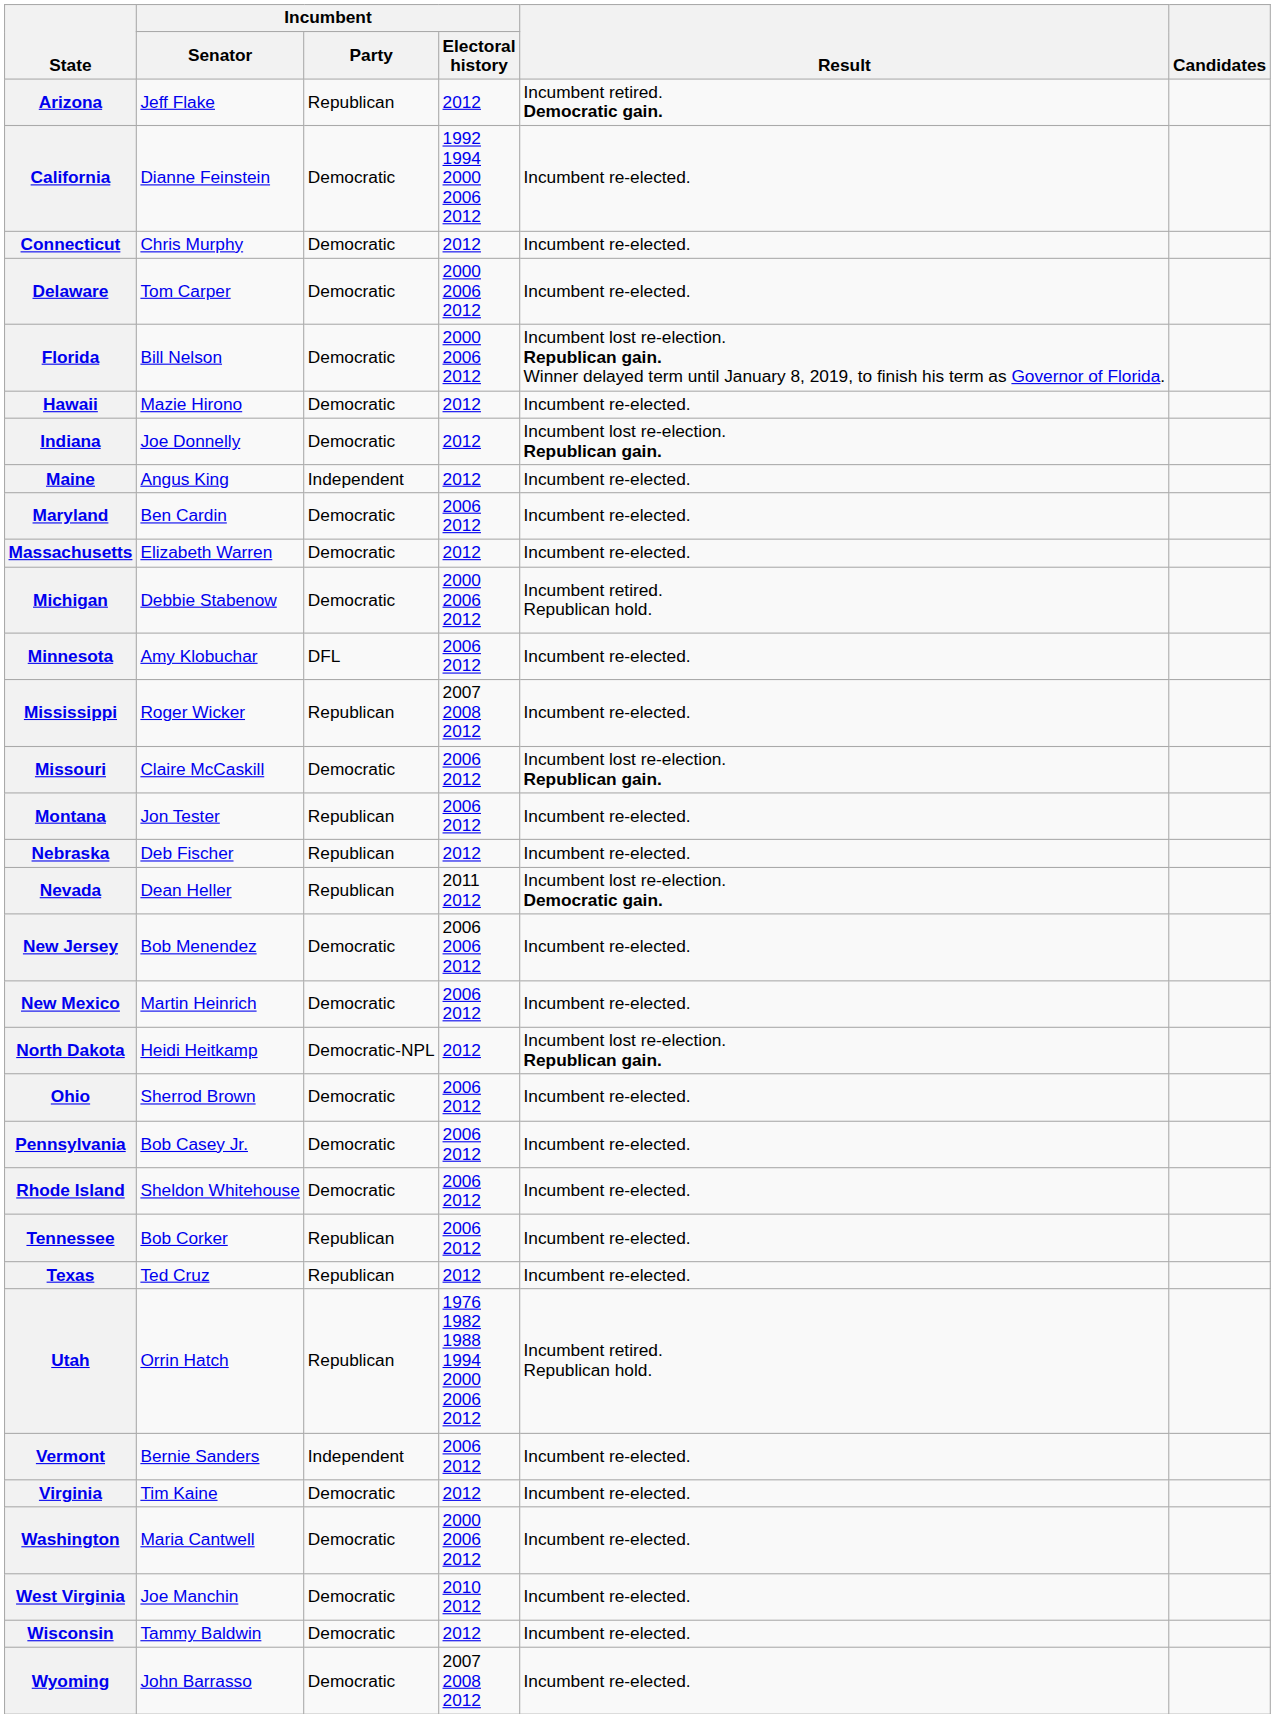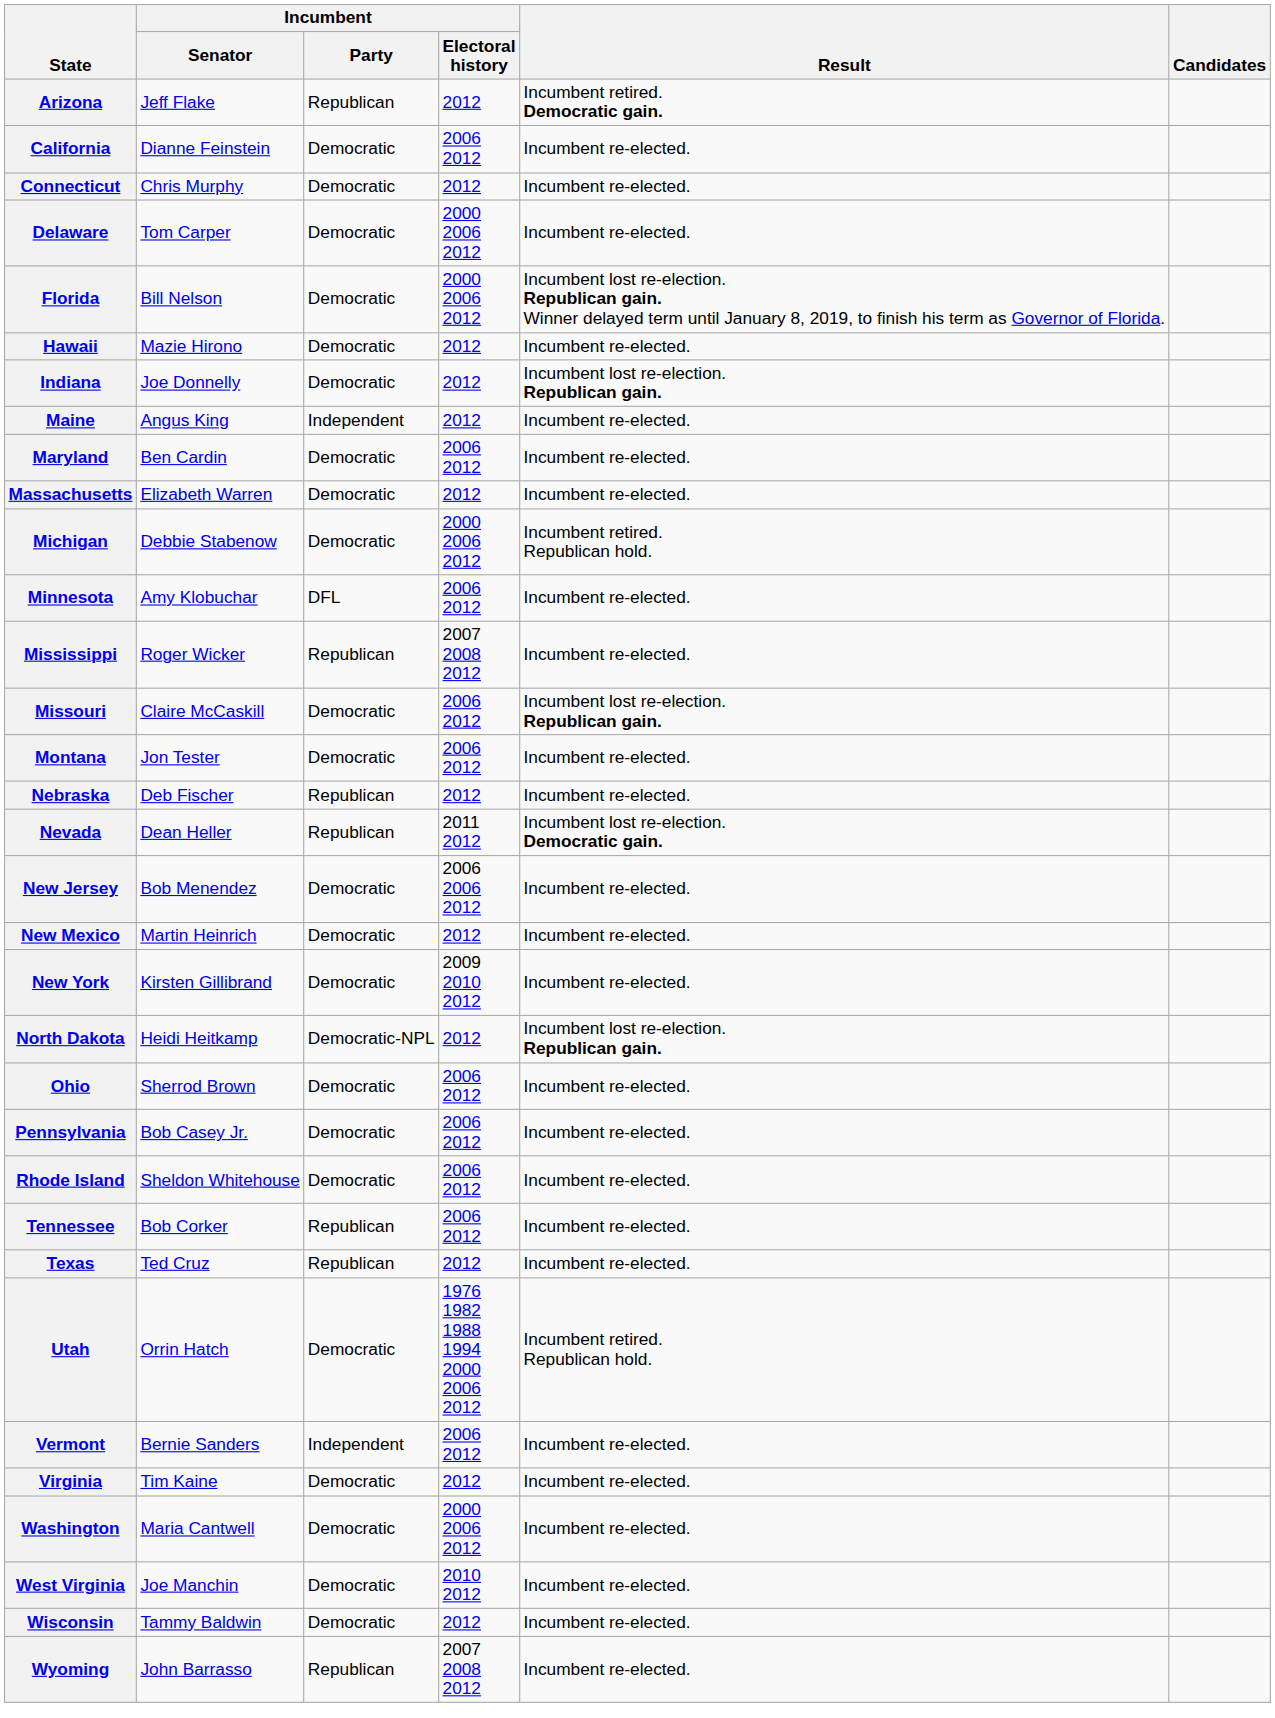 <table class="wikitable sortable">
 <tr valign=bottom>
 <th rowspan=2>State</th>
 <th colspan=3>Incumbent</th>
 <th rowspan=2>Result</th>
 <th rowspan=2 class=unsortable>Candidates</th>
 </tr>
 <tr>
 <th>Senator</th>
 <th>Party</th>
 <th>Electoral<br>history</th>
 </tr>
 <tr>
 <th><a href='#'>Arizona</a></th>
 <td data-sort-value="Flake, Jeff"><a href='#'>Jeff Flake</a></td>
 <td>Republican</td>
 <td><a href='#'>2012</a></td>
 <td>Incumbent retired.<br><strong>Democratic gain.</strong></td>
 <td nowrap></td>
 </tr>
 <tr>
 <th><a href='#'>California</a></th>
 <td data-sort-value="Feinstein, Dianne"><a href='#'>Dianne Feinstein</a></td>
 <td>Democratic</td>
-<td><a href='#'>1992 </a><br><a href='#'>1994</a><br><a href='#'>2000</a><br><a href='#'>2006</a><br><a href='#'>2012</a></td>
+<td><a href='#'>2006</a><br><a href='#'>2012</a></td>
 <td>Incumbent re-elected.</td>
 <td nowrap></td>
 </tr>
 <tr>
 <th><a href='#'>Connecticut</a></th>
 <td data-sort-value="Murphy, Chris"><a href='#'>Chris Murphy</a></td>
 <td>Democratic</td>
 <td><a href='#'>2012</a></td>
 <td>Incumbent re-elected.</td>
 <td nowrap></td>
 </tr>
 <tr>
 <th><a href='#'>Delaware</a></th>
 <td data-sort-value="Carper, Tom"><a href='#'>Tom Carper</a></td>
 <td>Democratic</td>
 <td><a href='#'>2000</a><br><a href='#'>2006</a><br><a href='#'>2012</a></td>
 <td>Incumbent re-elected.</td>
 <td nowrap></td>
 </tr>
 <tr>
 <th><a href='#'>Florida</a></th>
 <td data-sort-value="Nelson, Bill"><a href='#'>Bill Nelson</a></td>
 <td>Democratic</td>
 <td><a href='#'>2000</a><br><a href='#'>2006</a><br><a href='#'>2012</a></td>
 <td>Incumbent lost re-election.<br><strong>Republican gain.</strong><br>Winner delayed term until January 8, 2019, to finish his term as <a href='#'>Governor of Florida</a>.</td>
 <td nowrap></td>
 </tr>
 <tr>
 <th><a href='#'>Hawaii</a></th>
 <td data-sort-value="Hirono, Mazie"><a href='#'>Mazie Hirono</a></td>
 <td>Democratic</td>
 <td><a href='#'>2012</a></td>
 <td>Incumbent re-elected.</td>
 <td nowrap></td>
 </tr>
 <tr>
 <th><a href='#'>Indiana</a></th>
 <td data-sort-value="Donnelly, Joe"><a href='#'>Joe Donnelly</a></td>
 <td>Democratic</td>
 <td><a href='#'>2012</a></td>
 <td>Incumbent lost re-election.<br><strong>Republican gain.</strong></td>
 <td nowrap></td>
 </tr>
 <tr>
 <th><a href='#'>Maine</a></th>
 <td data-sort-value="King, Angus"><a href='#'>Angus King</a></td>
 <td>Independent</td>
 <td><a href='#'>2012</a></td>
 <td>Incumbent re-elected.</td>
 <td nowrap></td>
 </tr>
 <tr>
 <th><a href='#'>Maryland</a></th>
 <td data-sort-value="Cardin, Ben"><a href='#'>Ben Cardin</a></td>
 <td>Democratic</td>
 <td><a href='#'>2006</a><br><a href='#'>2012</a></td>
 <td>Incumbent re-elected.</td>
 <td nowrap></td>
 </tr>
 <tr>
 <th><a href='#'>Massachusetts</a></th>
 <td data-sort-value="Warren, Elizabeth"><a href='#'>Elizabeth Warren</a></td>
 <td>Democratic</td>
 <td><a href='#'>2012</a></td>
 <td>Incumbent re-elected.</td>
 <td nowrap></td>
 </tr>
 <tr>
 <th><a href='#'>Michigan</a></th>
 <td data-sort-value="Stabenow, Debbie"><a href='#'>Debbie Stabenow</a></td>
 <td>Democratic</td>
 <td><a href='#'>2000</a><br><a href='#'>2006</a><br><a href='#'>2012</a></td>
 <td>Incumbent retired.<br>Republican hold.</td>
 <td nowrap></td>
 </tr>
 <tr>
 <th><a href='#'>Minnesota</a></th>
 <td data-sort-value="Klobuchar, Amy"><a href='#'>Amy Klobuchar</a></td>
 <td>DFL</td>
 <td><a href='#'>2006</a><br><a href='#'>2012</a></td>
 <td>Incumbent re-elected.</td>
 <td nowrap></td>
 </tr>
 <tr>
 <th><a href='#'>Mississippi</a></th>
 <td data-sort-value="Wicker, Roger"><a href='#'>Roger Wicker</a></td>
 <td>Republican</td>
 <td>2007 <br><a href='#'>2008 </a><br><a href='#'>2012</a></td>
 <td>Incumbent re-elected.</td>
 <td nowrap></td>
 </tr>
 <tr>
 <th><a href='#'>Missouri</a></th>
 <td data-sort-value="McCaskill, Claire"><a href='#'>Claire McCaskill</a></td>
 <td>Democratic</td>
 <td><a href='#'>2006</a><br><a href='#'>2012</a></td>
 <td>Incumbent lost re-election.<br><strong>Republican gain.</strong></td>
 <td nowrap></td>
 </tr>
 <tr>
 <th><a href='#'>Montana</a></th>
 <td data-sort-value="Tester, Jon"><a href='#'>Jon Tester</a></td>
-<td>Republican</td>
+<td>Democratic</td>
 <td><a href='#'>2006</a><br><a href='#'>2012</a></td>
 <td>Incumbent re-elected.</td>
 <td nowrap></td>
 </tr>
 <tr>
 <th><a href='#'>Nebraska</a></th>
 <td data-sort-value="Fischer, Deb"><a href='#'>Deb Fischer</a></td>
 <td>Republican</td>
 <td><a href='#'>2012</a></td>
 <td>Incumbent re-elected.</td>
 <td nowrap></td>
 </tr>
 <tr>
 <th><a href='#'>Nevada</a></th>
 <td data-sort-value="Heller, Dean"><a href='#'>Dean Heller</a></td>
 <td>Republican</td>
 <td>2011 <br><a href='#'>2012</a></td>
 <td>Incumbent lost re-election.<br><strong>Democratic gain.</strong></td>
 <td nowrap></td>
 </tr>
 <tr>
 <th><a href='#'>New Jersey</a></th>
 <td data-sort-value="Menendez, Bob"><a href='#'>Bob Menendez</a></td>
 <td>Democratic</td>
 <td>2006 <br><a href='#'>2006</a><br><a href='#'>2012</a></td>
 <td>Incumbent re-elected.</td>
 <td nowrap></td>
 </tr>
 <tr>
 <th><a href='#'>New Mexico</a></th>
 <td data-sort-value="Heinrich, Martin"><a href='#'>Martin Heinrich</a></td>
 <td>Democratic</td>
-<td><a href='#'>2006</a><br><a href='#'>2012</a></td>
+<td><a href='#'>2012</a></td>
+<td>Incumbent re-elected.</td>
+<td nowrap></td>
+</tr>
+<tr>
+<th><a href='#'>New York</a></th>
+<td data-sort-value="Gillibrand, Kirsten"><a href='#'>Kirsten Gillibrand</a></td>
+<td>Democratic</td>
+<td>2009 <br><a href='#'>2010 </a><br><a href='#'>2012</a></td>
 <td>Incumbent re-elected.</td>
 <td nowrap></td>
 </tr>
 <tr>
 <th><a href='#'>North Dakota</a></th>
 <td data-sort-value="Heitkamp, Heidi"><a href='#'>Heidi Heitkamp</a></td>
 <td>Democratic-NPL</td>
 <td><a href='#'>2012</a></td>
 <td>Incumbent lost re-election.<br><strong>Republican gain.</strong></td>
 <td nowrap></td>
 </tr>
 <tr>
 <th><a href='#'>Ohio</a></th>
 <td data-sort-value="Brown, Sherrod"><a href='#'>Sherrod Brown</a></td>
 <td>Democratic</td>
 <td><a href='#'>2006</a><br><a href='#'>2012</a></td>
 <td>Incumbent re-elected.</td>
 <td nowrap></td>
 </tr>
 <tr>
 <th><a href='#'>Pennsylvania</a></th>
 <td data-sort-value="Casey Bob"><a href='#'>Bob Casey Jr.</a></td>
 <td>Democratic</td>
 <td><a href='#'>2006</a><br><a href='#'>2012</a></td>
 <td>Incumbent re-elected.</td>
 <td nowrap></td>
 </tr>
 <tr>
 <th><a href='#'>Rhode Island</a></th>
 <td data-sort-value="Whitehouse, Sheldon"><a href='#'>Sheldon Whitehouse</a></td>
 <td>Democratic</td>
 <td><a href='#'>2006</a><br><a href='#'>2012</a></td>
 <td>Incumbent re-elected.</td>
 <td nowrap></td>
 </tr>
 <tr>
 <th><a href='#'>Tennessee</a></th>
 <td data-sort-value="Corker, Bob"><a href='#'>Bob Corker</a></td>
 <td>Republican</td>
 <td><a href='#'>2006</a><br><a href='#'>2012</a></td>
 <td>Incumbent re-elected.</td>
 <td nowrap></td>
 </tr>
 <tr>
 <th><a href='#'>Texas</a></th>
 <td data-sort-value="Cruz, Ted"><a href='#'>Ted Cruz</a></td>
 <td>Republican</td>
 <td><a href='#'>2012</a></td>
 <td>Incumbent re-elected.</td>
 <td nowrap></td>
 </tr>
 <tr>
 <th><a href='#'>Utah</a></th>
 <td data-sort-value="Hatch, Orrin"><a href='#'>Orrin Hatch</a></td>
-<td>Republican</td>
+<td>Democratic</td>
 <td><a href='#'>1976</a><br><a href='#'>1982</a><br><a href='#'>1988</a><br><a href='#'>1994</a><br><a href='#'>2000</a><br><a href='#'>2006</a><br><a href='#'>2012</a></td>
 <td>Incumbent retired.<br>Republican hold.</td>
 <td nowrap></td>
 </tr>
 <tr>
 <th><a href='#'>Vermont</a></th>
 <td data-sort-value="Sanders, Bernie"><a href='#'>Bernie Sanders</a></td>
 <td>Independent</td>
 <td><a href='#'>2006</a><br><a href='#'>2012</a></td>
 <td>Incumbent re-elected.</td>
 <td nowrap></td>
 </tr>
 <tr>
 <th><a href='#'>Virginia</a></th>
 <td data-sort-value="Kaine, Tim"><a href='#'>Tim Kaine</a></td>
 <td>Democratic</td>
 <td><a href='#'>2012</a></td>
 <td>Incumbent re-elected.</td>
 <td nowrap></td>
 </tr>
 <tr>
 <th><a href='#'>Washington</a></th>
 <td data-sort-value="Cantwell, Maria"><a href='#'>Maria Cantwell</a></td>
 <td>Democratic</td>
 <td><a href='#'>2000</a><br><a href='#'>2006</a><br><a href='#'>2012</a></td>
 <td>Incumbent re-elected.</td>
 <td nowrap></td>
 </tr>
 <tr>
 <th><a href='#'>West Virginia</a></th>
 <td data-sort-value="Manchin, Joe"><a href='#'>Joe Manchin</a></td>
 <td>Democratic</td>
 <td><a href='#'>2010 </a><br><a href='#'>2012</a></td>
 <td>Incumbent re-elected.</td>
 <td nowrap></td>
 </tr>
 <tr>
 <th><a href='#'>Wisconsin</a></th>
 <td data-sort-value="Baldwin, Tammy"><a href='#'>Tammy Baldwin</a></td>
 <td>Democratic</td>
 <td><a href='#'>2012</a></td>
 <td>Incumbent re-elected.</td>
 <td nowrap></td>
 </tr>
 <tr>
 <th><a href='#'>Wyoming</a></th>
 <td data-sort-value="Barrasso, John"><a href='#'>John Barrasso</a></td>
-<td>Democratic</td>
+<td>Republican</td>
 <td>2007 <br><a href='#'>2008 </a><br><a href='#'>2012</a></td>
 <td>Incumbent re-elected.</td>
 <td nowrap></td>
 </tr>
 </table>
